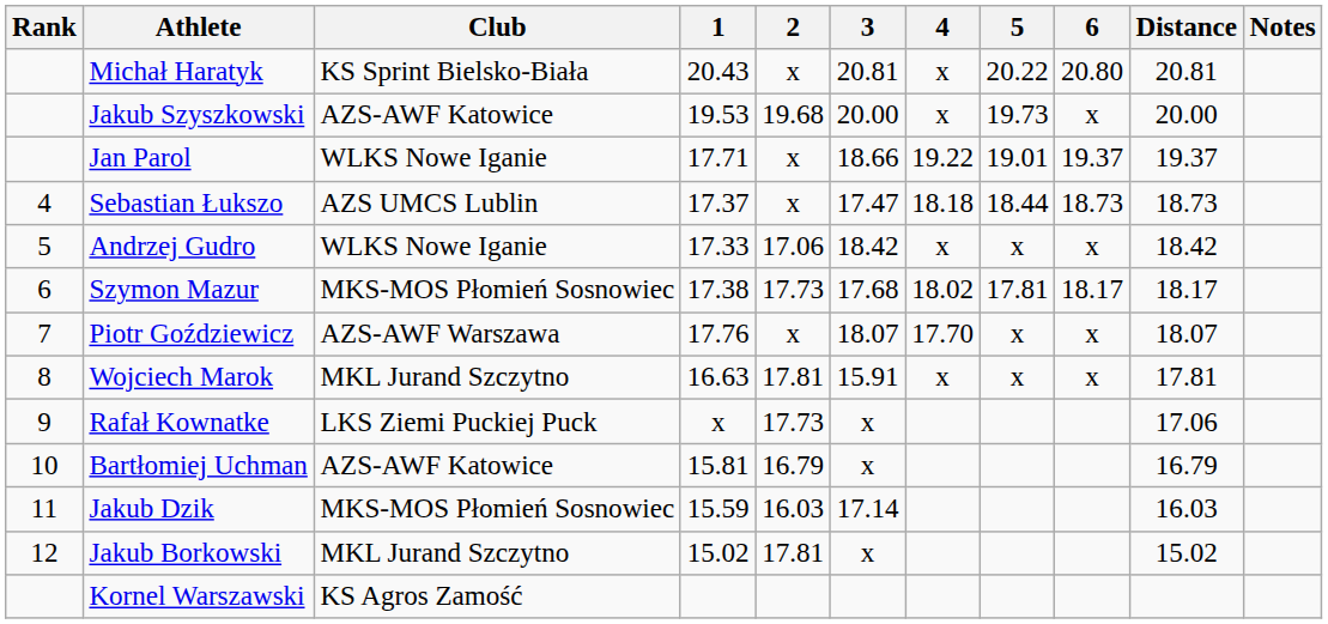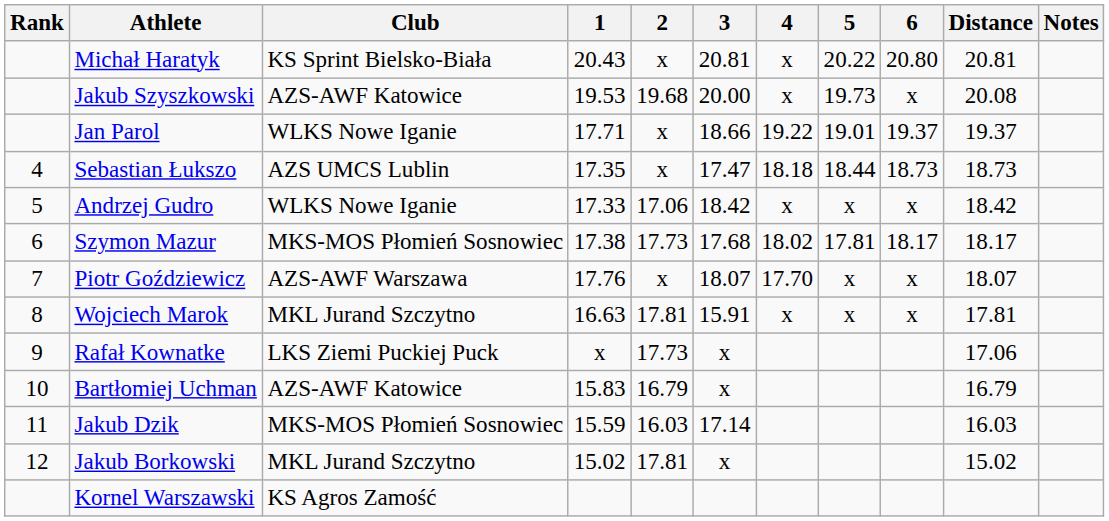 <table class="wikitable sortable" style="text-align:center">
 <tr>
 <th>Rank</th>
 <th>Athlete</th>
 <th>Club</th>
 <th>1</th>
 <th>2</th>
 <th>3</th>
 <th>4</th>
 <th>5</th>
 <th>6</th>
 <th>Distance</th>
 <th>Notes</th>
 </tr>
 <tr>
 <td></td>
 <td align=left><a href='#'>Michał Haratyk</a></td>
 <td align=left>KS Sprint Bielsko-Biała</td>
 <td>20.43</td>
 <td>x</td>
 <td>20.81</td>
 <td>x</td>
 <td>20.22</td>
 <td>20.80</td>
 <td>20.81</td>
 <td></td>
 </tr>
 <tr>
 <td></td>
 <td align=left><a href='#'>Jakub Szyszkowski</a></td>
 <td align=left>AZS-AWF Katowice</td>
 <td>19.53</td>
 <td>19.68</td>
 <td>20.00</td>
 <td>x</td>
 <td>19.73</td>
 <td>x</td>
-<td>20.00</td>
+<td>20.08</td>
 <td></td>
 </tr>
 <tr>
 <td></td>
 <td align=left><a href='#'>Jan Parol</a></td>
 <td align=left>WLKS Nowe Iganie</td>
 <td>17.71</td>
 <td>x</td>
 <td>18.66</td>
 <td>19.22</td>
 <td>19.01</td>
 <td>19.37</td>
 <td>19.37</td>
 <td></td>
 </tr>
 <tr>
 <td>4</td>
 <td align=left><a href='#'>Sebastian Łukszo</a></td>
 <td align=left>AZS UMCS Lublin</td>
-<td>17.37</td>
+<td>17.35</td>
 <td>x</td>
 <td>17.47</td>
 <td>18.18</td>
 <td>18.44</td>
 <td>18.73</td>
 <td>18.73</td>
 <td></td>
 </tr>
 <tr>
 <td>5</td>
 <td align=left><a href='#'>Andrzej Gudro</a></td>
 <td align=left>WLKS Nowe Iganie</td>
 <td>17.33</td>
 <td>17.06</td>
 <td>18.42</td>
 <td>x</td>
 <td>x</td>
 <td>x</td>
 <td>18.42</td>
 <td></td>
 </tr>
 <tr>
 <td>6</td>
 <td align=left><a href='#'>Szymon Mazur</a></td>
 <td align=left>MKS-MOS Płomień Sosnowiec</td>
 <td>17.38</td>
 <td>17.73</td>
 <td>17.68</td>
 <td>18.02</td>
 <td>17.81</td>
 <td>18.17</td>
 <td>18.17</td>
 <td></td>
 </tr>
 <tr>
 <td>7</td>
 <td align=left><a href='#'>Piotr Goździewicz</a></td>
 <td align=left>AZS-AWF Warszawa</td>
 <td>17.76</td>
 <td>x</td>
 <td>18.07</td>
 <td>17.70</td>
 <td>x</td>
 <td>x</td>
 <td>18.07</td>
 <td></td>
 </tr>
 <tr>
 <td>8</td>
 <td align=left><a href='#'>Wojciech Marok</a></td>
 <td align=left>MKL Jurand Szczytno</td>
 <td>16.63</td>
 <td>17.81</td>
 <td>15.91</td>
 <td>x</td>
 <td>x</td>
 <td>x</td>
 <td>17.81</td>
 <td></td>
 </tr>
 <tr>
 <td>9</td>
 <td align=left><a href='#'>Rafał Kownatke</a></td>
 <td align=left>LKS Ziemi Puckiej Puck</td>
 <td>x</td>
 <td>17.73</td>
 <td>x</td>
 <td></td>
 <td></td>
 <td></td>
 <td>17.06</td>
 <td></td>
 </tr>
 <tr>
 <td>10</td>
 <td align=left><a href='#'>Bartłomiej Uchman</a></td>
 <td align=left>AZS-AWF Katowice</td>
-<td>15.81</td>
+<td>15.83</td>
 <td>16.79</td>
 <td>x</td>
 <td></td>
 <td></td>
 <td></td>
 <td>16.79</td>
 <td></td>
 </tr>
 <tr>
 <td>11</td>
 <td align=left><a href='#'>Jakub Dzik</a></td>
 <td align=left>MKS-MOS Płomień Sosnowiec</td>
 <td>15.59</td>
 <td>16.03</td>
 <td>17.14</td>
 <td></td>
 <td></td>
 <td></td>
 <td>16.03</td>
 <td></td>
 </tr>
 <tr>
 <td>12</td>
 <td align=left><a href='#'>Jakub Borkowski</a></td>
 <td align=left>MKL Jurand Szczytno</td>
 <td>15.02</td>
 <td>17.81</td>
 <td>x</td>
 <td></td>
 <td></td>
 <td></td>
 <td>15.02</td>
 <td></td>
 </tr>
 <tr>
 <td></td>
 <td align=left><a href='#'>Kornel Warszawski</a></td>
 <td align=left>KS Agros Zamość</td>
 <td></td>
 <td></td>
 <td></td>
 <td></td>
 <td></td>
 <td></td>
 <td></td>
 <td></td>
 </tr>
 </table>
